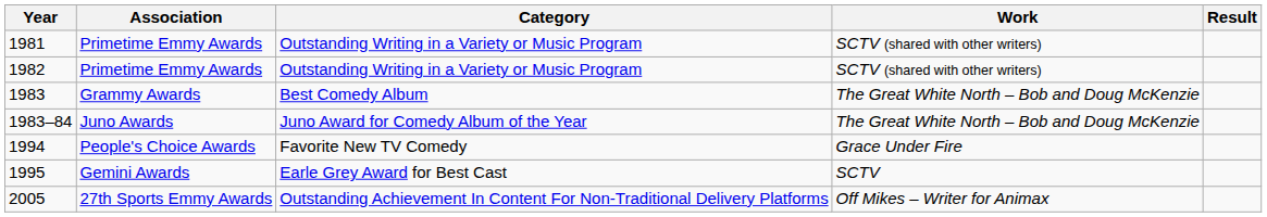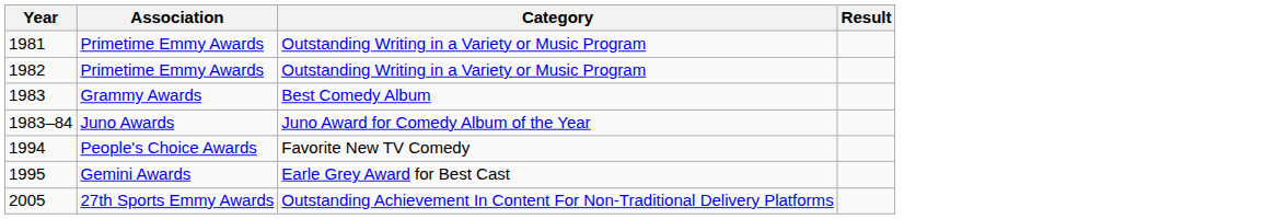 <table class="wikitable">
 <tr>
 <th>Year</th>
 <th>Association</th>
 <th>Category</th>
-<th>Work</th>
 <th>Result</th>
 </tr>
 <tr>
 <td>1981</td>
 <td><a href='#'>Primetime Emmy Awards</a></td>
 <td><a href='#'>Outstanding Writing in a Variety or Music Program</a></td>
-<td><em>SCTV</em> <small>(shared with other writers)</small></td>
 <td></td>
 </tr>
 <tr>
 <td>1982</td>
 <td><a href='#'>Primetime Emmy Awards</a></td>
 <td><a href='#'>Outstanding Writing in a Variety or Music Program</a></td>
-<td><em>SCTV</em> <small>(shared with other writers)</small></td>
 <td></td>
 </tr>
 <tr>
 <td>1983</td>
 <td><a href='#'>Grammy Awards</a></td>
 <td><a href='#'>Best Comedy Album</a></td>
-<td><em>The Great White North – Bob and Doug McKenzie</em></td>
 <td></td>
 </tr>
 <tr>
 <td>1983–84</td>
 <td><a href='#'>Juno Awards</a></td>
 <td><a href='#'>Juno Award for Comedy Album of the Year</a></td>
-<td><em>The Great White North – Bob and Doug McKenzie</em></td>
 <td></td>
 </tr>
 <tr>
 <td>1994</td>
 <td><a href='#'>People's Choice Awards</a></td>
 <td>Favorite New TV Comedy</td>
-<td><em>Grace Under Fire</em></td>
 <td></td>
 </tr>
 <tr>
 <td>1995</td>
 <td><a href='#'>Gemini Awards</a></td>
 <td><a href='#'>Earle Grey Award</a> for Best Cast</td>
-<td><em>SCTV</em></td>
 <td></td>
 </tr>
 <tr>
 <td>2005</td>
 <td><a href='#'>27th Sports Emmy Awards</a></td>
 <td><a href='#'>Outstanding Achievement In Content For Non-Traditional Delivery Platforms</a></td>
-<td><em>Off Mikes – Writer for Animax</em></td>
 <td></td>
 </tr>
 </table>
